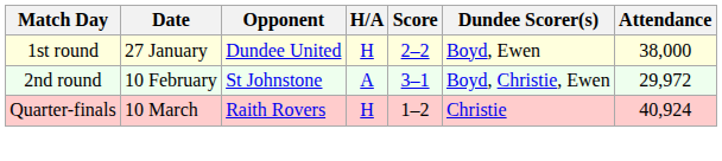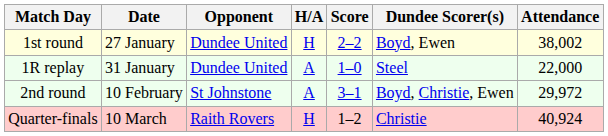 <table class="wikitable" style="text-align:center">
 <tr>
 <th>Match Day</th>
 <th>Date</th>
 <th>Opponent</th>
 <th>H/A</th>
 <th>Score</th>
 <th>Dundee Scorer(s)</th>
 <th>Attendance</th>
 </tr>
 <tr bgcolor="#FFFFDD">
 <td>1st round</td>
 <td align="left">27 January</td>
 <td align="left"><a href='#'>Dundee United</a></td>
 <td><a href='#'>H</a></td>
 <td><a href='#'>2–2</a></td>
 <td align="left"><a href='#'>Boyd</a>, Ewen</td>
-<td>38,000</td>
+<td>38,002</td>
+</tr>
+<tr bgcolor="#EEFFEE">
+<td>1R replay</td>
+<td align="left">31 January</td>
+<td align="left"><a href='#'>Dundee United</a></td>
+<td><a href='#'>A</a></td>
+<td><a href='#'>1–0</a></td>
+<td align="left"><a href='#'>Steel</a></td>
+<td>22,000</td>
 </tr>
 <tr bgcolor="#EEFFEE">
 <td>2nd round</td>
 <td align="left">10 February</td>
 <td align="left"><a href='#'>St Johnstone</a></td>
 <td><a href='#'>A</a></td>
 <td><a href='#'>3–1</a></td>
 <td align="left"><a href='#'>Boyd</a>, <a href='#'>Christie</a>, Ewen</td>
 <td>29,972</td>
 </tr>
 <tr bgcolor="#FFCCCC">
 <td>Quarter-finals</td>
 <td align="left">10 March</td>
 <td align="left"><a href='#'>Raith Rovers</a></td>
 <td><a href='#'>H</a></td>
 <td>1–2</td>
 <td align="left"><a href='#'>Christie</a></td>
 <td>40,924</td>
 </tr>
 </table>
